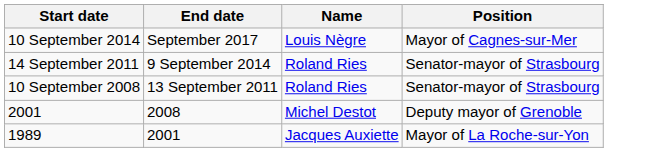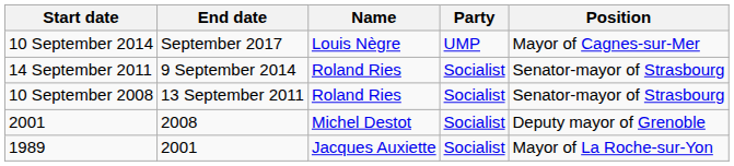 <table class="wikitable sortable">
 <tr>
 <th>Start date</th>
 <th>End date</th>
 <th>Name</th>
+<th>Party</th>
 <th>Position</th>
 </tr>
 <tr>
 <td>10 September 2014</td>
 <td>September 2017</td>
 <td><a href='#'>Louis Nègre</a></td>
+<td><a href='#'>UMP</a></td>
 <td>Mayor of <a href='#'>Cagnes-sur-Mer</a></td>
 </tr>
 <tr>
 <td>14 September 2011</td>
 <td>9 September 2014</td>
 <td><a href='#'>Roland Ries</a></td>
+<td><a href='#'>Socialist</a></td>
 <td>Senator-mayor of <a href='#'>Strasbourg</a></td>
 </tr>
 <tr>
 <td>10 September 2008</td>
 <td>13 September 2011</td>
 <td><a href='#'>Roland Ries</a></td>
+<td><a href='#'>Socialist</a></td>
 <td>Senator-mayor of <a href='#'>Strasbourg</a></td>
 </tr>
 <tr>
 <td>2001</td>
 <td>2008</td>
 <td><a href='#'>Michel Destot</a></td>
+<td><a href='#'>Socialist</a></td>
 <td>Deputy mayor of <a href='#'>Grenoble</a></td>
 </tr>
 <tr>
 <td>1989</td>
 <td>2001</td>
 <td><a href='#'>Jacques Auxiette</a></td>
+<td><a href='#'>Socialist</a></td>
 <td>Mayor of <a href='#'>La Roche-sur-Yon</a></td>
 </tr>
 </table>
